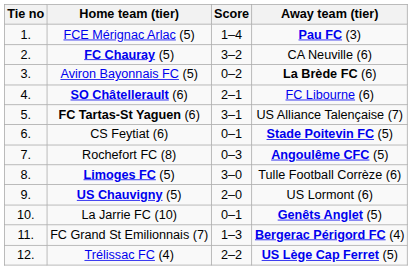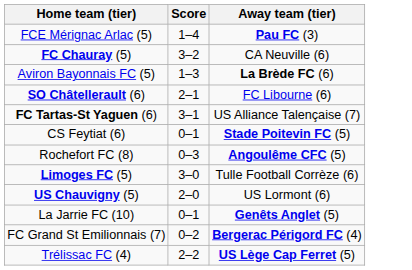 <table class="wikitable" style="text-align: center">
 <tr>
-<th>Tie no</th>
 <th>Home team (tier)</th>
 <th>Score</th>
 <th>Away team (tier)</th>
 </tr>
 <tr>
-<td>1.</td>
 <td><a href='#'>FCE Mérignac Arlac</a> (5)</td>
 <td>1–4</td>
 <td><strong><a href='#'>Pau FC</a></strong> (3)</td>
 </tr>
 <tr>
-<td>2.</td>
 <td><strong><a href='#'>FC Chauray</a></strong> (5)</td>
 <td>3–2</td>
 <td>CA Neuville (6)</td>
 </tr>
 <tr>
-<td>3.</td>
 <td><a href='#'>Aviron Bayonnais FC</a> (5)</td>
-<td>0–2</td>
+<td>1–3 </td>
 <td><strong>La Brède FC</strong> (6)</td>
 </tr>
 <tr>
-<td>4.</td>
 <td><strong><a href='#'>SO Châtellerault</a></strong> (6)</td>
 <td>2–1 </td>
 <td><a href='#'>FC Libourne</a> (6)</td>
 </tr>
 <tr>
-<td>5.</td>
 <td><strong>FC Tartas-St Yaguen</strong> (6)</td>
 <td>3–1 </td>
 <td>US Alliance Talençaise (7)</td>
 </tr>
 <tr>
-<td>6.</td>
 <td>CS Feytiat (6)</td>
 <td>0–1</td>
 <td><strong><a href='#'>Stade Poitevin FC</a></strong> (5)</td>
 </tr>
 <tr>
-<td>7.</td>
 <td>Rochefort FC (8)</td>
 <td>0–3</td>
 <td><strong><a href='#'>Angoulême CFC</a></strong> (5)</td>
 </tr>
 <tr>
-<td>8.</td>
 <td><strong><a href='#'>Limoges FC</a></strong> (5)</td>
 <td>3–0</td>
 <td>Tulle Football Corrèze (6)</td>
 </tr>
 <tr>
-<td>9.</td>
 <td><strong><a href='#'>US Chauvigny</a></strong> (5)</td>
 <td>2–0</td>
 <td>US Lormont (6)</td>
 </tr>
 <tr>
-<td>10.</td>
 <td>La Jarrie FC (10)</td>
 <td>0–1</td>
 <td><strong><a href='#'>Genêts Anglet</a></strong> (5)</td>
 </tr>
 <tr>
-<td>11.</td>
 <td>FC Grand St Emilionnais (7)</td>
-<td>1–3 </td>
+<td>0–2</td>
 <td><strong><a href='#'>Bergerac Périgord FC</a></strong> (4)</td>
 </tr>
 <tr>
-<td>12.</td>
 <td><a href='#'>Trélissac FC</a> (4)</td>
 <td>2–2 </td>
 <td><strong><a href='#'>US Lège Cap Ferret</a></strong> (5)</td>
 </tr>
 </table>
